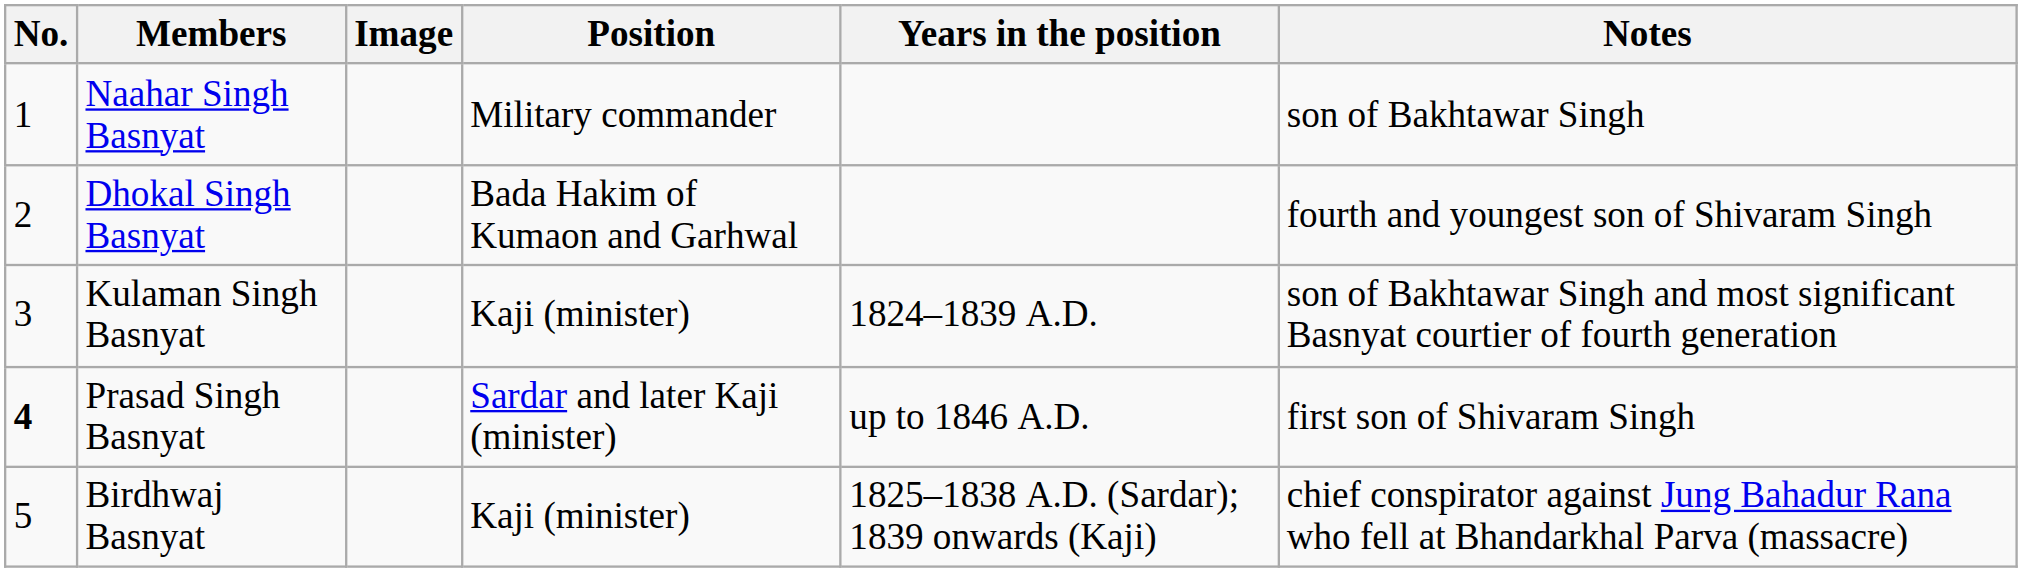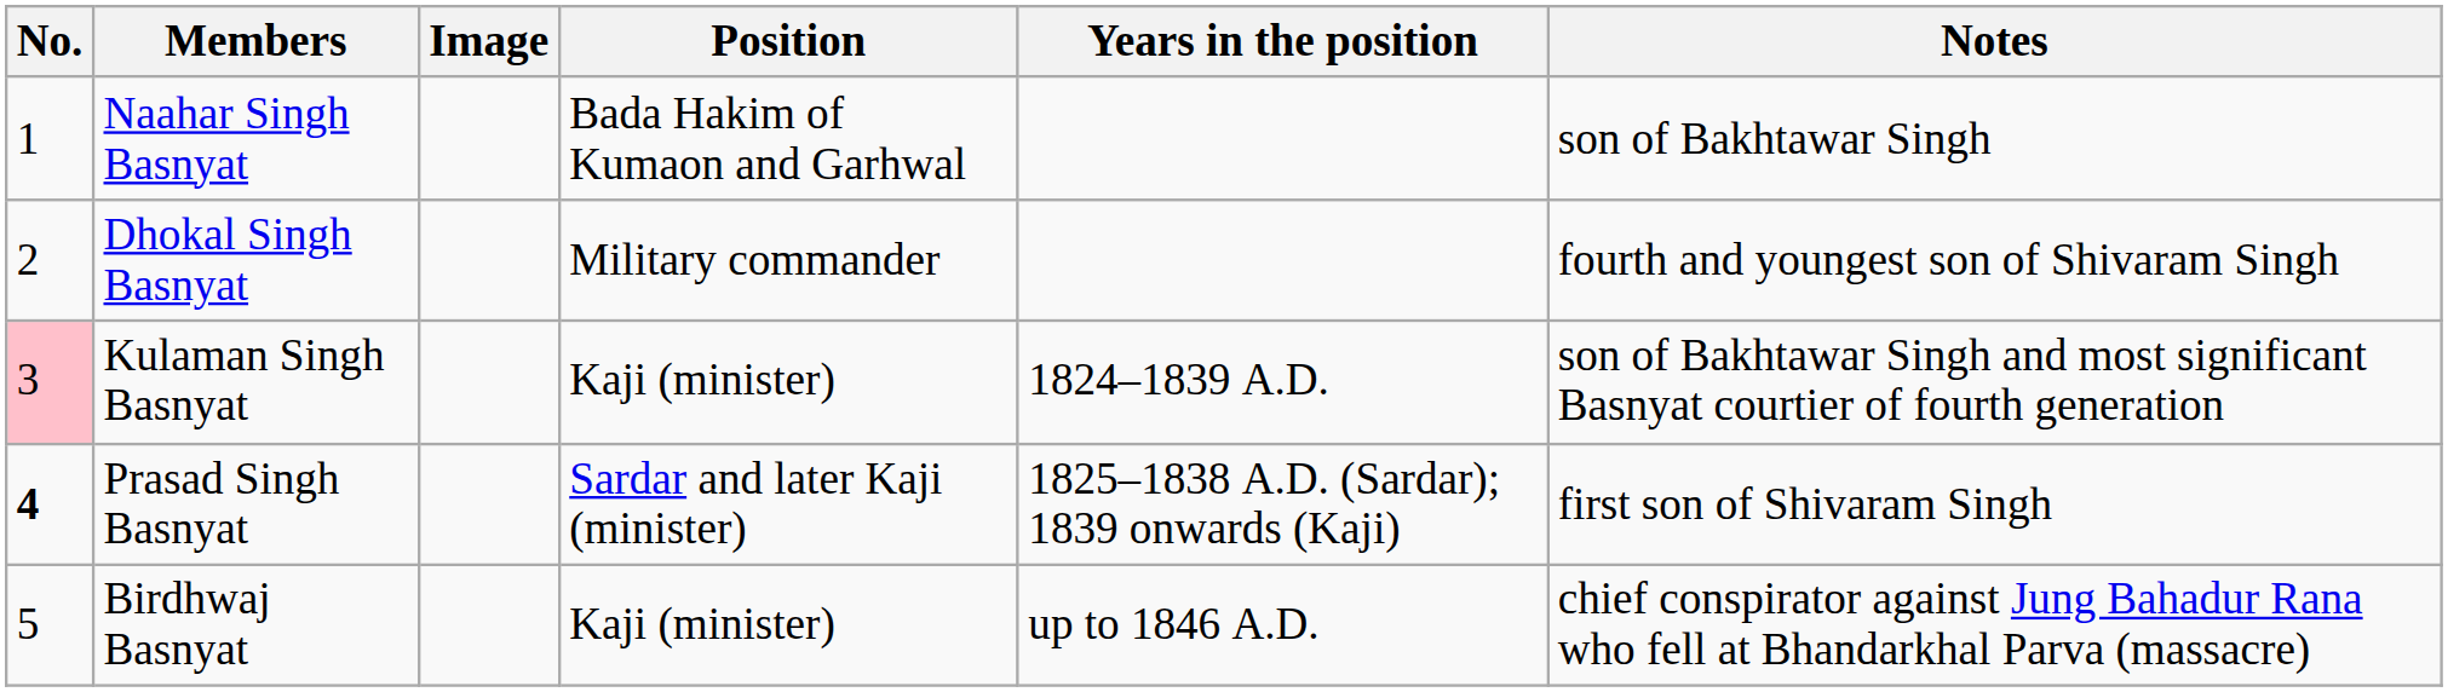 <table class="wikitable sortable">
 <tr>
 <th>No.</th>
 <th>Members</th>
 <th>Image</th>
 <th>Position</th>
 <th>Years in the position</th>
 <th>Notes</th>
 </tr>
 <tr>
 <td>1</td>
 <td><a href='#'>Naahar Singh Basnyat</a></td>
 <td></td>
-<td>Military commander</td>
+<td>Bada Hakim of Kumaon and Garhwal</td>
 <td></td>
 <td>son of Bakhtawar Singh</td>
 </tr>
 <tr>
 <td>2</td>
 <td><a href='#'>Dhokal Singh Basnyat</a></td>
 <td></td>
-<td>Bada Hakim of Kumaon and Garhwal</td>
+<td>Military commander</td>
 <td></td>
 <td>fourth and youngest son of Shivaram Singh</td>
 </tr>
 <tr>
-<td>3</td>
+<td style="background: pink;">3</td>
 <td>Kulaman Singh Basnyat</td>
 <td></td>
 <td>Kaji (minister)</td>
 <td>1824–1839 A.D.</td>
 <td>son of Bakhtawar Singh and most significant Basnyat courtier of fourth generation</td>
 </tr>
 <tr>
 <td><strong>4</strong></td>
 <td>Prasad Singh Basnyat</td>
 <td></td>
 <td><a href='#'>Sardar</a> and later Kaji (minister)</td>
-<td>up to 1846 A.D.</td>
+<td>1825–1838 A.D. (Sardar); 1839 onwards (Kaji)</td>
 <td>first son of Shivaram Singh</td>
 </tr>
 <tr>
 <td>5</td>
 <td>Birdhwaj Basnyat</td>
 <td></td>
 <td>Kaji (minister)</td>
-<td>1825–1838 A.D. (Sardar); 1839 onwards (Kaji)</td>
+<td>up to 1846 A.D.</td>
 <td>chief conspirator against <a href='#'>Jung Bahadur Rana</a> who fell at Bhandarkhal Parva (massacre)</td>
 </tr>
 </table>
